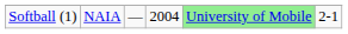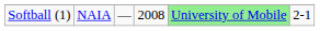 <table class="wikitable">
 <tr align="center">
 </tr>
 <tr align="center">
 <td rowspan="1"><a href='#'>Softball</a> (1)</td>
 <td rowspan="1"><a href='#'>NAIA</a></td>
 <td rowspan="1">—</td>
-<td>2004</td>
+<td>2008</td>
 <td rowspan=1 style="background: lightgreen;"><a href='#'>University of Mobile</a></td>
 <td>2-1</td>
 </tr>
 </table>
